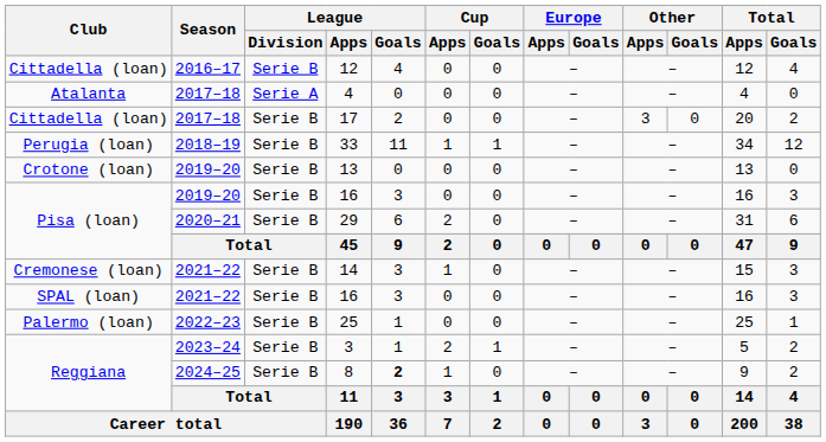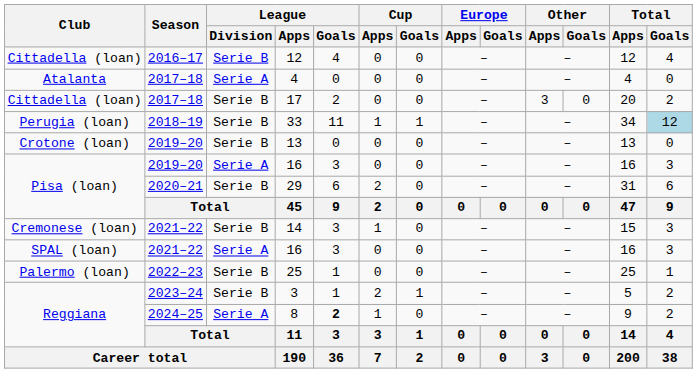 <table class="wikitable" style="text-align:center">
 <tr>
 <th rowspan="2">Club</th>
 <th rowspan="2">Season</th>
 <th colspan="3">League</th>
 <th colspan="2">Cup</th>
 <th colspan="2"><a href='#'>Europe</a></th>
 <th colspan="2">Other</th>
 <th colspan="2">Total</th>
 </tr>
 <tr>
 <th>Division</th>
 <th>Apps</th>
 <th>Goals</th>
 <th>Apps</th>
 <th>Goals</th>
 <th>Apps</th>
 <th>Goals</th>
 <th>Apps</th>
 <th>Goals</th>
 <th>Apps</th>
 <th>Goals</th>
 </tr>
 <tr>
 <td><a href='#'>Cittadella</a> (loan)</td>
 <td><a href='#'>2016–17</a></td>
 <td><a href='#'>Serie B</a></td>
 <td>12</td>
 <td>4</td>
 <td>0</td>
 <td>0</td>
 <td colspan="2">–</td>
 <td colspan="2">–</td>
 <td>12</td>
 <td>4</td>
 </tr>
 <tr>
 <td><a href='#'>Atalanta</a></td>
 <td><a href='#'>2017–18</a></td>
 <td><a href='#'>Serie A</a></td>
 <td>4</td>
 <td>0</td>
 <td>0</td>
 <td>0</td>
 <td colspan="2">–</td>
 <td colspan="2">–</td>
 <td>4</td>
 <td>0</td>
 </tr>
 <tr>
 <td><a href='#'>Cittadella</a> (loan)</td>
 <td><a href='#'>2017–18</a></td>
 <td>Serie B</td>
 <td>17</td>
 <td>2</td>
 <td>0</td>
 <td>0</td>
 <td colspan="2">–</td>
 <td>3</td>
 <td>0</td>
 <td>20</td>
 <td>2</td>
 </tr>
 <tr>
 <td><a href='#'>Perugia</a> (loan)</td>
 <td><a href='#'>2018–19</a></td>
 <td>Serie B</td>
 <td>33</td>
 <td>11</td>
 <td>1</td>
 <td>1</td>
 <td colspan="2">–</td>
 <td colspan="2">–</td>
 <td>34</td>
-<td>12</td>
+<td style="background: lightblue;">12</td>
 </tr>
 <tr>
 <td><a href='#'>Crotone</a> (loan)</td>
 <td><a href='#'>2019–20</a></td>
 <td>Serie B</td>
 <td>13</td>
 <td>0</td>
 <td>0</td>
 <td>0</td>
 <td colspan="2">–</td>
 <td colspan="2">–</td>
 <td>13</td>
 <td>0</td>
 </tr>
 <tr>
 <td rowspan="3"><a href='#'>Pisa</a> (loan)</td>
 <td><a href='#'>2019–20</a></td>
-<td>Serie B</td>
+<td><a href='#'>Serie A</a></td>
 <td>16</td>
 <td>3</td>
 <td>0</td>
 <td>0</td>
 <td colspan="2">–</td>
 <td colspan="2">–</td>
 <td>16</td>
 <td>3</td>
 </tr>
 <tr>
 <td><a href='#'>2020–21</a></td>
 <td>Serie B</td>
 <td>29</td>
 <td>6</td>
 <td>2</td>
 <td>0</td>
 <td colspan="2">–</td>
 <td colspan="2">–</td>
 <td>31</td>
 <td>6</td>
 </tr>
 <tr>
 <th colspan="2">Total</th>
 <th>45</th>
 <th>9</th>
 <th>2</th>
 <th>0</th>
 <th>0</th>
 <th>0</th>
 <th>0</th>
 <th>0</th>
 <th>47</th>
 <th>9</th>
 </tr>
 <tr>
 <td><a href='#'>Cremonese</a> (loan)</td>
 <td><a href='#'>2021–22</a></td>
 <td>Serie B</td>
 <td>14</td>
 <td>3</td>
 <td>1</td>
 <td>0</td>
 <td colspan="2">–</td>
 <td colspan="2">–</td>
 <td>15</td>
 <td>3</td>
 </tr>
 <tr>
 <td><a href='#'>SPAL</a> (loan)</td>
 <td><a href='#'>2021–22</a></td>
-<td>Serie B</td>
+<td><a href='#'>Serie A</a></td>
 <td>16</td>
 <td>3</td>
 <td>0</td>
 <td>0</td>
 <td colspan="2">–</td>
 <td colspan="2">–</td>
 <td>16</td>
 <td>3</td>
 </tr>
 <tr>
 <td><a href='#'>Palermo</a> (loan)</td>
 <td><a href='#'>2022–23</a></td>
 <td>Serie B</td>
 <td>25</td>
 <td>1</td>
 <td>0</td>
 <td>0</td>
 <td colspan="2">–</td>
 <td colspan="2">–</td>
 <td>25</td>
 <td>1</td>
 </tr>
 <tr>
 <td rowspan="3"><a href='#'>Reggiana</a></td>
 <td><a href='#'>2023–24</a></td>
 <td>Serie B</td>
 <td>3</td>
 <td>1</td>
 <td>2</td>
 <td>1</td>
 <td colspan="2">–</td>
 <td colspan="2">–</td>
 <td>5</td>
 <td>2</td>
 </tr>
 <tr>
 <td><a href='#'>2024–25</a></td>
-<td>Serie B</td>
+<td><a href='#'>Serie A</a></td>
 <td>8</td>
 <td><strong>2</strong></td>
 <td>1</td>
 <td>0</td>
 <td colspan="2">–</td>
 <td colspan="2">–</td>
 <td>9</td>
 <td>2</td>
 </tr>
 <tr>
 <th colspan="2">Total</th>
 <th>11</th>
 <th>3</th>
 <th>3</th>
 <th>1</th>
 <th>0</th>
 <th>0</th>
 <th>0</th>
 <th>0</th>
 <th>14</th>
 <th>4</th>
 </tr>
 <tr>
 <th colspan="3">Career total</th>
 <th>190</th>
 <th>36</th>
 <th>7</th>
 <th>2</th>
 <th>0</th>
 <th>0</th>
 <th>3</th>
 <th>0</th>
 <th>200</th>
 <th>38</th>
 </tr>
 </table>
